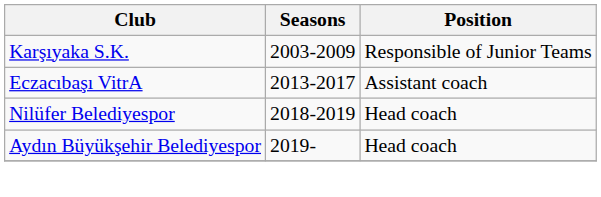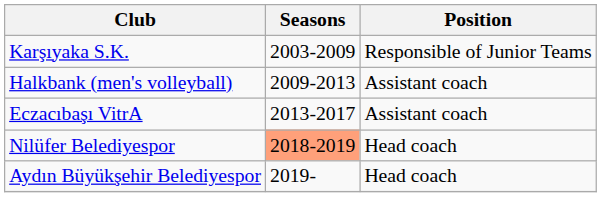 <table class="wikitable">
 <tr>
 <th>Club</th>
 <th>Seasons</th>
 <th>Position</th>
 </tr>
 <tr>
 <td> <a href='#'>Karşıyaka S.K.</a></td>
 <td>2003-2009</td>
 <td>Responsible of Junior Teams</td>
 </tr>
 <tr>
+<td> <a href='#'>Halkbank (men's volleyball)</a></td>
+<td>2009-2013</td>
+<td>Assistant coach</td>
+</tr>
+<tr>
 <td> <a href='#'>Eczacıbaşı VitrA</a></td>
 <td>2013-2017</td>
 <td>Assistant coach</td>
 </tr>
 <tr>
 <td> <a href='#'>Nilüfer Belediyespor</a></td>
-<td>2018-2019</td>
+<td style="background: lightsalmon;">2018-2019</td>
 <td>Head coach</td>
 </tr>
 <tr>
 <td> <a href='#'>Aydın Büyükşehir Belediyespor</a></td>
 <td>2019-</td>
 <td>Head coach</td>
 </tr>
 <tr>
 </tr>
 </table>
